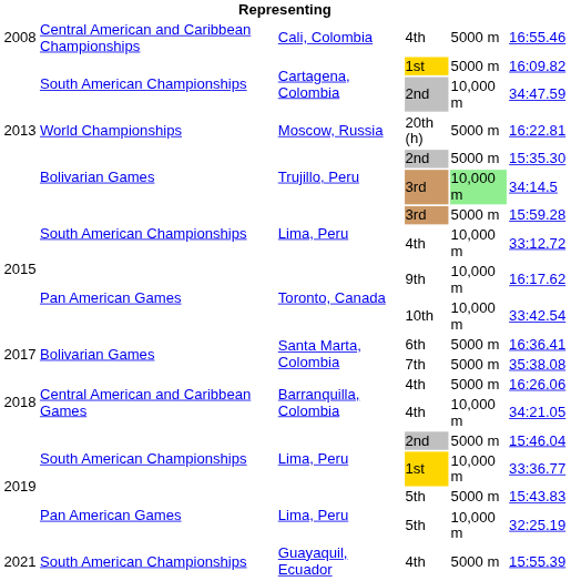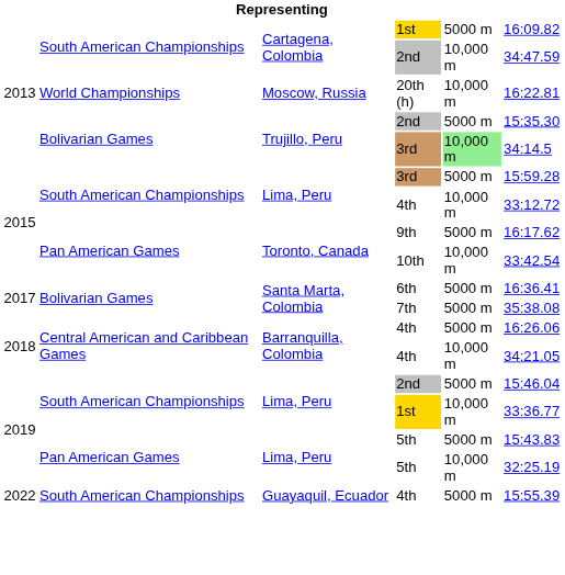 <table>
 <tr>
 <th colspan="6">Representing </th>
-</tr>
-<tr>
-<td>2008</td>
-<td><a href='#'>Central American and Caribbean Championships</a></td>
-<td><a href='#'>Cali, Colombia</a></td>
-<td>4th</td>
-<td>5000 m</td>
-<td><a href='#'>16:55.46</a></td>
 </tr>
 <tr>
 <td rowspan=5>2013</td>
 <td rowspan=2><a href='#'>South American Championships</a></td>
 <td rowspan=2><a href='#'>Cartagena, Colombia</a></td>
 <td bgcolor=gold>1st</td>
 <td>5000 m</td>
 <td><a href='#'>16:09.82</a></td>
 </tr>
 <tr>
 <td bgcolor=silver>2nd</td>
 <td>10,000 m</td>
 <td><a href='#'>34:47.59</a></td>
 </tr>
 <tr>
 <td><a href='#'>World Championships</a></td>
 <td><a href='#'>Moscow, Russia</a></td>
 <td>20th (h)</td>
-<td>5000 m</td>
+<td>10,000 m</td>
 <td><a href='#'>16:22.81</a></td>
 </tr>
 <tr>
 <td rowspan=2><a href='#'>Bolivarian Games</a></td>
 <td rowspan=2><a href='#'>Trujillo, Peru</a></td>
 <td bgcolor=silver>2nd</td>
 <td>5000 m</td>
 <td><a href='#'>15:35.30</a></td>
 </tr>
 <tr>
 <td bgcolor=cc9966>3rd</td>
 <td style="background: lightgreen;">10,000 m</td>
 <td><a href='#'>34:14.5</a></td>
 </tr>
 <tr>
 <td rowspan=4>2015</td>
 <td rowspan=2><a href='#'>South American Championships</a></td>
 <td rowspan=2><a href='#'>Lima, Peru</a></td>
 <td bgcolor=cc9966>3rd</td>
 <td>5000 m</td>
 <td><a href='#'>15:59.28</a></td>
 </tr>
 <tr>
 <td>4th</td>
 <td>10,000 m</td>
 <td><a href='#'>33:12.72</a></td>
 </tr>
 <tr>
 <td rowspan=2><a href='#'>Pan American Games</a></td>
 <td rowspan=2><a href='#'>Toronto, Canada</a></td>
 <td>9th</td>
-<td>10,000 m</td>
+<td>5000 m</td>
 <td><a href='#'>16:17.62</a></td>
 </tr>
 <tr>
 <td>10th</td>
 <td>10,000 m</td>
 <td><a href='#'>33:42.54</a></td>
 </tr>
 <tr>
 <td rowspan=2>2017</td>
 <td rowspan=2><a href='#'>Bolivarian Games</a></td>
 <td rowspan=2><a href='#'>Santa Marta, Colombia</a></td>
 <td>6th</td>
 <td>5000 m</td>
 <td><a href='#'>16:36.41</a></td>
 </tr>
 <tr>
 <td>7th</td>
 <td>5000 m</td>
 <td><a href='#'>35:38.08</a></td>
 </tr>
 <tr>
 <td rowspan=2>2018</td>
 <td rowspan=2><a href='#'>Central American and Caribbean Games</a></td>
 <td rowspan=2><a href='#'>Barranquilla, Colombia</a></td>
 <td>4th</td>
 <td>5000 m</td>
 <td><a href='#'>16:26.06</a></td>
 </tr>
 <tr>
 <td>4th</td>
 <td>10,000 m</td>
 <td><a href='#'>34:21.05</a></td>
 </tr>
 <tr>
 <td rowspan=4>2019</td>
 <td rowspan=2><a href='#'>South American Championships</a></td>
 <td rowspan=2><a href='#'>Lima, Peru</a></td>
 <td bgcolor=silver>2nd</td>
 <td>5000 m</td>
 <td><a href='#'>15:46.04</a></td>
 </tr>
 <tr>
 <td bgcolor=gold>1st</td>
 <td>10,000 m</td>
 <td><a href='#'>33:36.77</a></td>
 </tr>
 <tr>
 <td rowspan=2><a href='#'>Pan American Games</a></td>
 <td rowspan=2><a href='#'>Lima, Peru</a></td>
 <td>5th</td>
 <td>5000 m</td>
 <td><a href='#'>15:43.83</a></td>
 </tr>
 <tr>
 <td>5th</td>
 <td>10,000 m</td>
 <td><a href='#'>32:25.19</a></td>
 </tr>
 <tr>
-<td>2021</td>
+<td>2022</td>
 <td><a href='#'>South American Championships</a></td>
 <td><a href='#'>Guayaquil, Ecuador</a></td>
 <td>4th</td>
 <td>5000 m</td>
 <td><a href='#'>15:55.39</a></td>
 </tr>
 </table>
